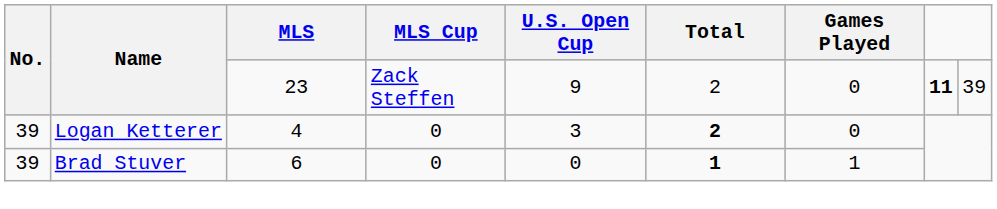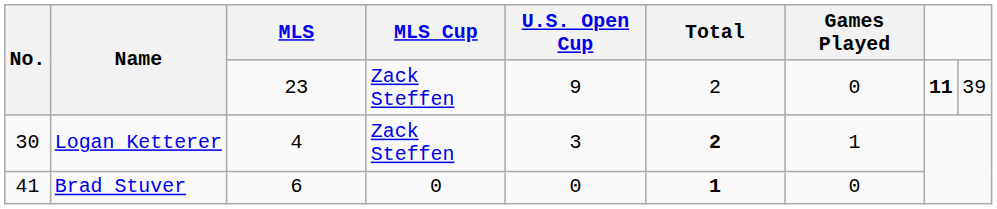 <table class="wikitable sortable" style="text-align: center;">
 <tr>
 <th rowspan=2>No.</th>
 <th rowspan=2>Name</th>
 <th style="width:85px;"><a href='#'>MLS</a></th>
 <th style="width:85px;"><a href='#'>MLS Cup</a></th>
 <th style="width:85px;"><a href='#'>U.S. Open Cup</a></th>
 <th style="width:85px;"><strong>Total</strong></th>
 <th style="width:85px;"><strong>Games Played</strong></th>
 </tr>
 <tr>
 <td>23</td>
 <td align=left> <a href='#'>Zack Steffen</a></td>
 <td>9</td>
 <td>2</td>
 <td>0</td>
 <td><strong>11</strong></td>
 <td>39</td>
 </tr>
 <tr>
-<td>39</td>
+<td>30</td>
 <td align=left> <a href='#'>Logan Ketterer</a></td>
 <td>4</td>
-<td>0</td>
+<td align=left> <a href='#'>Zack Steffen</a></td>
 <td>3</td>
 <td><strong>2</strong></td>
-<td>0</td>
+<td>1</td>
 </tr>
 <tr>
-<td>39</td>
+<td>41</td>
 <td align=left> <a href='#'>Brad Stuver</a></td>
 <td>6</td>
 <td>0</td>
 <td>0</td>
 <td><strong>1</strong></td>
-<td>1</td>
+<td>0</td>
 </tr>
 </table>
